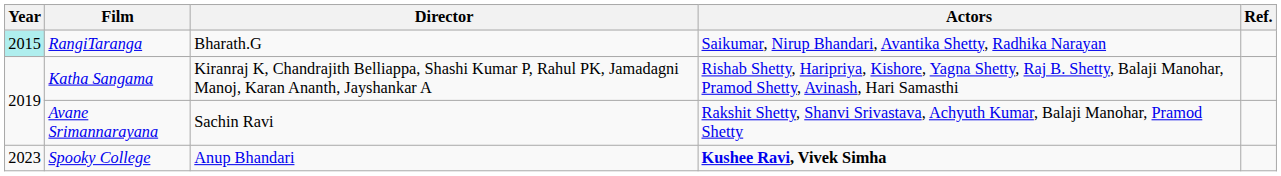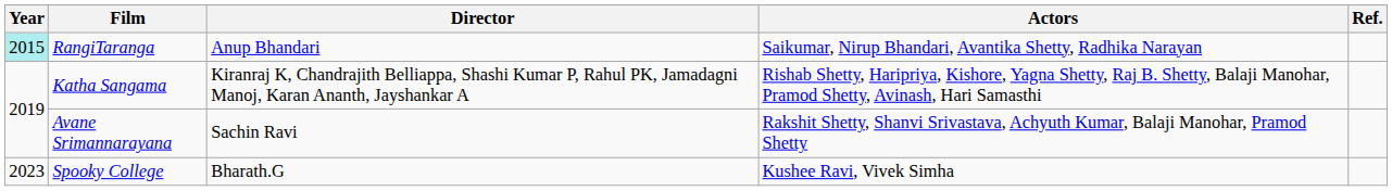 <table class="wikitable sortable">
 <tr>
 <th>Year</th>
 <th>Film</th>
 <th>Director</th>
 <th>Actors</th>
 <th>Ref.</th>
 </tr>
 <tr>
 <td style="background: paleturquoise;">2015</td>
 <td><em><a href='#'>RangiTaranga</a></em></td>
-<td>Bharath.G</td>
+<td><a href='#'>Anup Bhandari</a></td>
 <td><a href='#'>Saikumar</a>, <a href='#'>Nirup Bhandari</a>, <a href='#'>Avantika Shetty</a>, <a href='#'>Radhika Narayan</a></td>
 <td></td>
 </tr>
 <tr>
 <td rowspan="2">2019</td>
 <td><em><a href='#'>Katha Sangama</a></em></td>
 <td>Kiranraj K, Chandrajith Belliappa, Shashi Kumar P, Rahul PK, Jamadagni Manoj, Karan Ananth, Jayshankar A</td>
 <td><a href='#'>Rishab Shetty</a>, <a href='#'>Haripriya</a>, <a href='#'>Kishore</a>, <a href='#'>Yagna Shetty</a>, <a href='#'>Raj B. Shetty</a>, Balaji Manohar, <a href='#'>Pramod Shetty</a>, <a href='#'>Avinash</a>, Hari Samasthi</td>
 <td></td>
 </tr>
 <tr>
 <td><em><a href='#'>Avane Srimannarayana</a></em></td>
 <td>Sachin Ravi</td>
 <td><a href='#'>Rakshit Shetty</a>, <a href='#'>Shanvi Srivastava</a>, <a href='#'>Achyuth Kumar</a>, Balaji Manohar, <a href='#'>Pramod Shetty</a></td>
 <td></td>
 </tr>
 <tr>
 <td>2023</td>
 <td><em><a href='#'>Spooky College</a></em></td>
-<td><a href='#'>Anup Bhandari</a></td>
-<td><strong><a href='#'>Kushee Ravi</a>, Vivek Simha</strong></td>
+<td>Bharath.G</td>
+<td><a href='#'>Kushee Ravi</a>, Vivek Simha</td>
 <td></td>
 </tr>
 </table>
